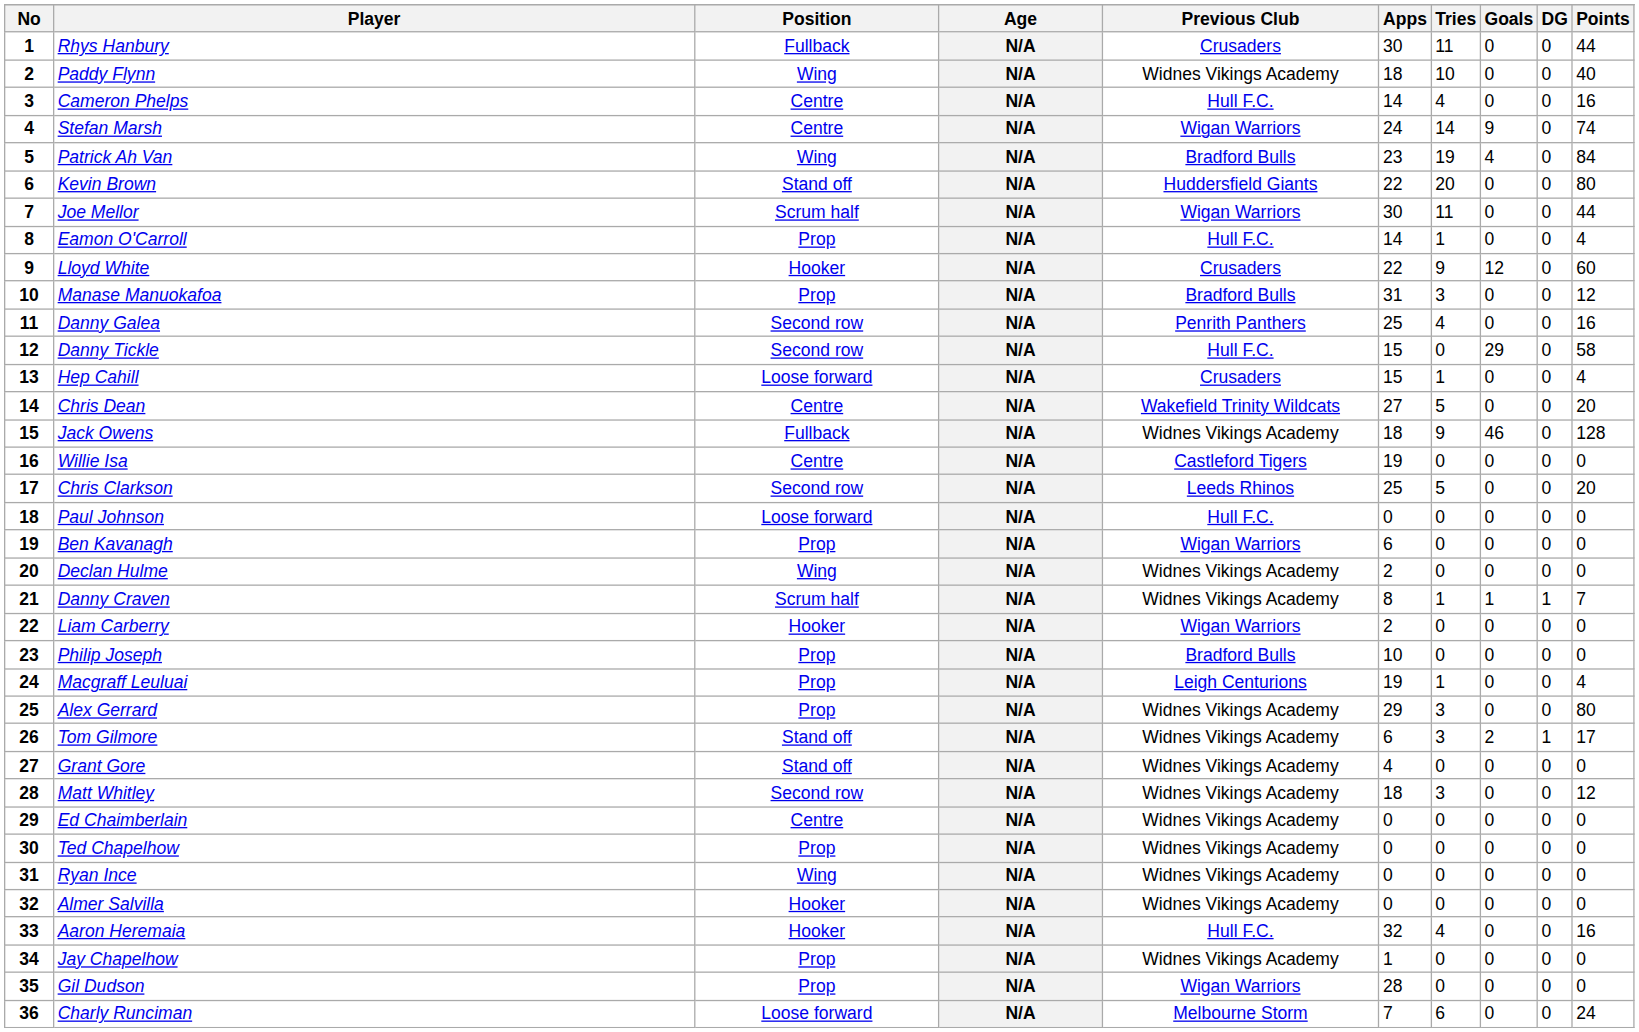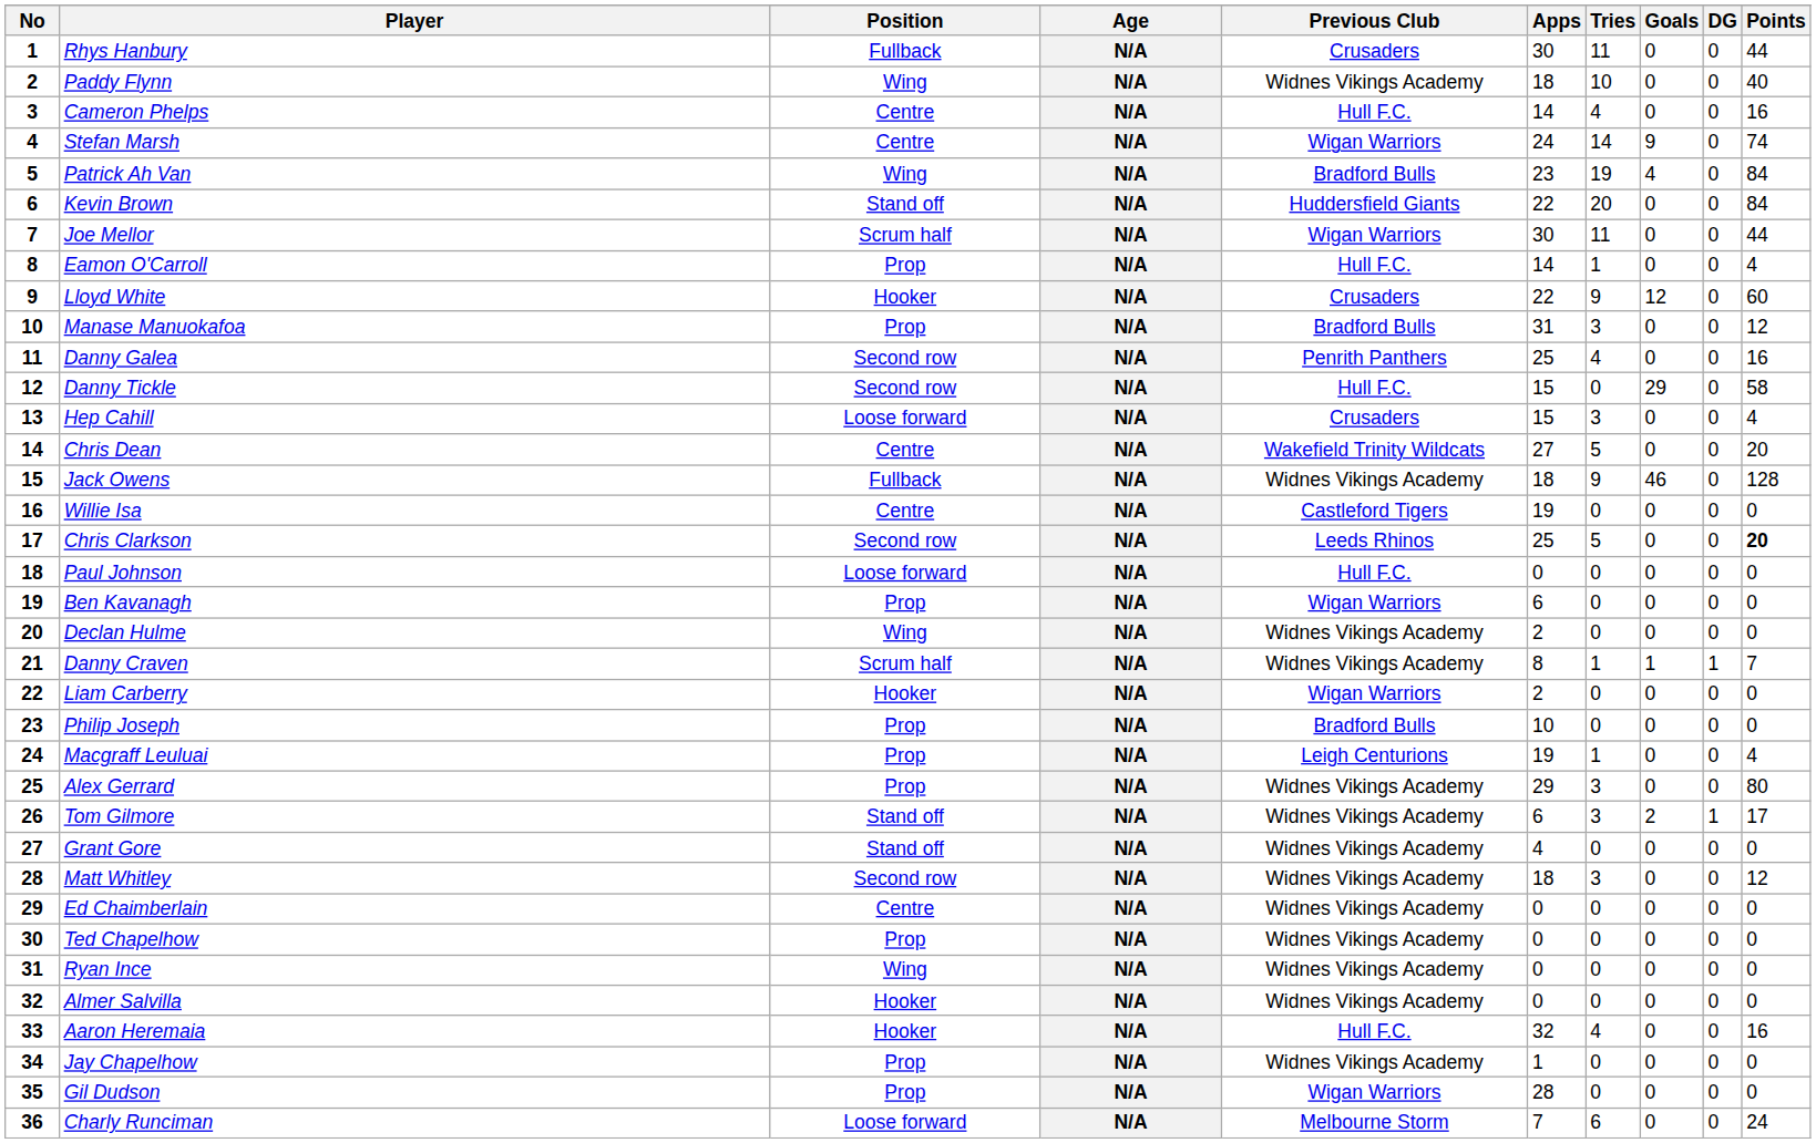 <table class="wikitable sortable" width="100%" style="font-size:85%">
 <tr bgcolor="#efefef">
 </tr>
 <tr bgcolor="#efefef">
 <th width=3%>No</th>
 <th !width=47%>Player</th>
 <th width=15%>Position</th>
 <th width=1%>Age</th>
 <th width=17%>Previous Club</th>
 <th width="20">Apps</th>
 <th width="20">Tries</th>
 <th width="20">Goals</th>
 <th width="20">DG</th>
 <th width="20">Points</th>
 </tr>
 <tr bgcolor=#FFFFFF>
 <td align=center><strong>1</strong></td>
 <td><em><a href='#'>Rhys Hanbury</a></em></td>
 <td align=center><a href='#'>Fullback</a></td>
 <th width=10%>N/A</th>
 <td align=center><a href='#'>Crusaders</a></td>
 <td align=centre>30</td>
 <td align=centre>11</td>
 <td align=centre>0</td>
 <td align=centre>0</td>
 <td align=centre>44</td>
 </tr>
 <tr bgcolor=#FFFFFF>
 <td align=center><strong>2</strong></td>
 <td><em><a href='#'>Paddy Flynn</a></em></td>
 <td align=center><a href='#'>Wing</a></td>
 <th width=10%>N/A</th>
 <td align=center>Widnes Vikings Academy</td>
 <td align=centre>18</td>
 <td align=centre>10</td>
 <td align=centre>0</td>
 <td align=centre>0</td>
 <td align=centre>40</td>
 </tr>
 <tr bgcolor=#FFFFFF>
 <td align=center><strong>3</strong></td>
 <td><em><a href='#'>Cameron Phelps</a></em></td>
 <td align=center><a href='#'>Centre</a></td>
 <th width=10%>N/A</th>
 <td align=center><a href='#'>Hull F.C.</a></td>
 <td align=centre>14</td>
 <td align=centre>4</td>
 <td align=centre>0</td>
 <td align=centre>0</td>
 <td align=centre>16</td>
 </tr>
 <tr bgcolor=#FFFFFF>
 <td align=center><strong>4</strong></td>
 <td><em><a href='#'>Stefan Marsh</a></em></td>
 <td align=center><a href='#'>Centre</a></td>
 <th width=10%>N/A</th>
 <td align=center><a href='#'>Wigan Warriors</a></td>
 <td align=centre>24</td>
 <td align=centre>14</td>
 <td align=centre>9</td>
 <td align=centre>0</td>
 <td align=centre>74</td>
 </tr>
 <tr bgcolor=#FFFFFF>
 <td align=center><strong>5</strong></td>
 <td><em><a href='#'>Patrick Ah Van</a></em></td>
 <td align=center><a href='#'>Wing</a></td>
 <th width=10%>N/A</th>
 <td align=center><a href='#'>Bradford Bulls</a></td>
 <td align=centre>23</td>
 <td align=centre>19</td>
 <td align=centre>4</td>
 <td align=centre>0</td>
 <td align=centre>84</td>
 </tr>
 <tr bgcolor=#FFFFFF>
 <td align=center><strong>6</strong></td>
 <td><em><a href='#'>Kevin Brown</a></em></td>
 <td align=center><a href='#'>Stand off</a></td>
 <th width=10%>N/A</th>
 <td align=center><a href='#'>Huddersfield Giants</a></td>
 <td align=centre>22</td>
 <td align=centre>20</td>
 <td align=centre>0</td>
 <td align=centre>0</td>
-<td align=centre>80</td>
+<td align=centre>84</td>
 </tr>
 <tr bgcolor=#FFFFFF>
 <td align=center><strong>7</strong></td>
 <td><em><a href='#'>Joe Mellor</a></em></td>
 <td align=center><a href='#'>Scrum half</a></td>
 <th width=10%>N/A</th>
 <td align=center><a href='#'>Wigan Warriors</a></td>
 <td align=centre>30</td>
 <td align=centre>11</td>
 <td align=centre>0</td>
 <td align=centre>0</td>
 <td align=centre>44</td>
 </tr>
 <tr bgcolor=#FFFFFF>
 <td align=center><strong>8</strong></td>
 <td><em><a href='#'>Eamon O'Carroll</a></em></td>
 <td align=center><a href='#'>Prop</a></td>
 <th width=10%>N/A</th>
 <td align=center><a href='#'>Hull F.C.</a></td>
 <td align=centre>14</td>
 <td align=centre>1</td>
 <td align=centre>0</td>
 <td align=centre>0</td>
 <td align=centre>4</td>
 </tr>
 <tr bgcolor=#FFFFFF>
 <td align=center><strong>9</strong></td>
 <td><em><a href='#'>Lloyd White</a></em></td>
 <td align=center><a href='#'>Hooker</a></td>
 <th width=10%>N/A</th>
 <td align=center><a href='#'>Crusaders</a></td>
 <td align=centre>22</td>
 <td align=centre>9</td>
 <td align=centre>12</td>
 <td align=centre>0</td>
 <td align=centre>60</td>
 </tr>
 <tr bgcolor=#FFFFFF>
 <td align=center><strong>10</strong></td>
 <td><em><a href='#'>Manase Manuokafoa</a></em></td>
 <td align=center><a href='#'>Prop</a></td>
 <th width=10%>N/A</th>
 <td align=center><a href='#'>Bradford Bulls</a></td>
 <td align=centre>31</td>
 <td align=centre>3</td>
 <td align=centre>0</td>
 <td align=centre>0</td>
 <td align=centre>12</td>
 </tr>
 <tr bgcolor=#FFFFFF>
 <td align=center><strong>11</strong></td>
 <td><em><a href='#'>Danny Galea</a></em></td>
 <td align=center><a href='#'>Second row</a></td>
 <th width=10%>N/A</th>
 <td align=center><a href='#'>Penrith Panthers</a></td>
 <td align=centre>25</td>
 <td align=centre>4</td>
 <td align=centre>0</td>
 <td align=centre>0</td>
 <td align=centre>16</td>
 </tr>
 <tr bgcolor=#FFFFFF>
 <td align=center><strong>12</strong></td>
 <td><em><a href='#'>Danny Tickle</a></em></td>
 <td align=center><a href='#'>Second row</a></td>
 <th width=10%>N/A</th>
 <td align=center><a href='#'>Hull F.C.</a></td>
 <td align=centre>15</td>
 <td align=centre>0</td>
 <td align=centre>29</td>
 <td align=centre>0</td>
 <td align=centre>58</td>
 </tr>
 <tr bgcolor=#FFFFFF>
 <td align=center><strong>13</strong></td>
 <td><em><a href='#'>Hep Cahill</a></em></td>
 <td align=center><a href='#'>Loose forward</a></td>
 <th width=10%>N/A</th>
 <td align=center><a href='#'>Crusaders</a></td>
 <td align=centre>15</td>
-<td align=centre>1</td>
+<td align=centre>3</td>
 <td align=centre>0</td>
 <td align=centre>0</td>
 <td align=centre>4</td>
 </tr>
 <tr bgcolor=#FFFFFF>
 <td align=center><strong>14</strong></td>
 <td><em><a href='#'>Chris Dean</a></em></td>
 <td align=center><a href='#'>Centre</a></td>
 <th width=10%>N/A</th>
 <td align=center><a href='#'>Wakefield Trinity Wildcats</a></td>
 <td align=centre>27</td>
 <td align=centre>5</td>
 <td align=centre>0</td>
 <td align=centre>0</td>
 <td align=centre>20</td>
 </tr>
 <tr bgcolor=#FFFFFF>
 <td align=center><strong>15</strong></td>
 <td><em><a href='#'>Jack Owens</a></em></td>
 <td align=center><a href='#'>Fullback</a></td>
 <th width=10%>N/A</th>
 <td align=center>Widnes Vikings Academy</td>
 <td align=centre>18</td>
 <td align=centre>9</td>
 <td align=centre>46</td>
 <td align=centre>0</td>
 <td align=centre>128</td>
 </tr>
 <tr bgcolor=#FFFFFF>
 <td align=center><strong>16</strong></td>
 <td><em><a href='#'>Willie Isa</a></em></td>
 <td align=center><a href='#'>Centre</a></td>
 <th width=10%>N/A</th>
 <td align=center><a href='#'>Castleford Tigers</a></td>
 <td align=centre>19</td>
 <td align=centre>0</td>
 <td align=centre>0</td>
 <td align=centre>0</td>
 <td align=centre>0</td>
 </tr>
 <tr bgcolor=#FFFFFF>
 <td align=center><strong>17</strong></td>
 <td><em><a href='#'>Chris Clarkson</a></em></td>
 <td align=center><a href='#'>Second row</a></td>
 <th width=10%>N/A</th>
 <td align=center><a href='#'>Leeds Rhinos</a></td>
 <td align=centre>25</td>
 <td align=centre>5</td>
 <td align=centre>0</td>
 <td align=centre>0</td>
-<td align=centre>20</td>
+<td align=centre><strong>20</strong></td>
 </tr>
 <tr bgcolor=#FFFFFF>
 <td align=center><strong>18</strong></td>
 <td><em><a href='#'>Paul Johnson</a></em></td>
 <td align=center><a href='#'>Loose forward</a></td>
 <th width=10%>N/A</th>
 <td align=center><a href='#'>Hull F.C.</a></td>
 <td align=centre>0</td>
 <td align=centre>0</td>
 <td align=centre>0</td>
 <td align=centre>0</td>
 <td align=centre>0</td>
 </tr>
 <tr bgcolor=#FFFFFF>
 <td align=center><strong>19</strong></td>
 <td><em><a href='#'>Ben Kavanagh</a></em></td>
 <td align=center><a href='#'>Prop</a></td>
 <th width=10%>N/A</th>
 <td align=center><a href='#'>Wigan Warriors</a></td>
 <td align=centre>6</td>
 <td align=centre>0</td>
 <td align=centre>0</td>
 <td align=centre>0</td>
 <td align=centre>0</td>
 </tr>
 <tr bgcolor=#FFFFFF>
 <td align=center><strong>20</strong></td>
 <td><em><a href='#'>Declan Hulme</a></em></td>
 <td align=center><a href='#'>Wing</a></td>
 <th width=10%>N/A</th>
 <td align=center>Widnes Vikings Academy</td>
 <td align=centre>2</td>
 <td align=centre>0</td>
 <td align=centre>0</td>
 <td align=centre>0</td>
 <td align=centre>0</td>
 </tr>
 <tr bgcolor=#FFFFFF>
 <td align=center><strong>21</strong></td>
 <td><em><a href='#'>Danny Craven</a></em></td>
 <td align=center><a href='#'>Scrum half</a></td>
 <th width=10%>N/A</th>
 <td align=center>Widnes Vikings Academy</td>
 <td align=centre>8</td>
 <td align=centre>1</td>
 <td align=centre>1</td>
 <td align=centre>1</td>
 <td align=centre>7</td>
 </tr>
 <tr bgcolor=#FFFFFF>
 <td align=center><strong>22</strong></td>
 <td><em><a href='#'>Liam Carberry</a></em></td>
 <td align=center><a href='#'>Hooker</a></td>
 <th width=10%>N/A</th>
 <td align=center><a href='#'>Wigan Warriors</a></td>
 <td align=centre>2</td>
 <td align=centre>0</td>
 <td align=centre>0</td>
 <td align=centre>0</td>
 <td align=centre>0</td>
 </tr>
 <tr bgcolor=#FFFFFF>
 <td align=center><strong>23</strong></td>
 <td><em><a href='#'>Philip Joseph</a></em></td>
 <td align=center><a href='#'>Prop</a></td>
 <th width=10%>N/A</th>
 <td align=center><a href='#'>Bradford Bulls</a></td>
 <td align=centre>10</td>
 <td align=centre>0</td>
 <td align=centre>0</td>
 <td align=centre>0</td>
 <td align=centre>0</td>
 </tr>
 <tr bgcolor=#FFFFFF>
 <td align=center><strong>24</strong></td>
 <td><em><a href='#'>Macgraff Leuluai</a></em></td>
 <td align=center><a href='#'>Prop</a></td>
 <th width=10%>N/A</th>
 <td align=center><a href='#'>Leigh Centurions</a></td>
 <td align=centre>19</td>
 <td align=centre>1</td>
 <td align=centre>0</td>
 <td align=centre>0</td>
 <td align=centre>4</td>
 </tr>
 <tr bgcolor=#FFFFFF>
 <td align=center><strong>25</strong></td>
 <td><em><a href='#'>Alex Gerrard</a></em></td>
 <td align=center><a href='#'>Prop</a></td>
 <th width=10%>N/A</th>
 <td align=center>Widnes Vikings Academy</td>
 <td align=centre>29</td>
 <td align=centre>3</td>
 <td align=centre>0</td>
 <td align=centre>0</td>
 <td align=centre>80</td>
 </tr>
 <tr bgcolor=#FFFFFF>
 <td align=center><strong>26</strong></td>
 <td><em><a href='#'>Tom Gilmore</a></em></td>
 <td align=center><a href='#'>Stand off</a></td>
 <th width=10%>N/A</th>
 <td align=center>Widnes Vikings Academy</td>
 <td align=centre>6</td>
 <td align=centre>3</td>
 <td align=centre>2</td>
 <td align=centre>1</td>
 <td align=centre>17</td>
 </tr>
 <tr bgcolor=#FFFFFF>
 <td align=center><strong>27</strong></td>
 <td><em><a href='#'>Grant Gore</a></em></td>
 <td align=center><a href='#'>Stand off</a></td>
 <th width=10%>N/A</th>
 <td align=center>Widnes Vikings Academy</td>
 <td align=centre>4</td>
 <td align=centre>0</td>
 <td align=centre>0</td>
 <td align=centre>0</td>
 <td align=centre>0</td>
 </tr>
 <tr bgcolor=#FFFFFF>
 <td align=center><strong>28</strong></td>
 <td><em><a href='#'>Matt Whitley</a></em></td>
 <td align=center><a href='#'>Second row</a></td>
 <th width=10%>N/A</th>
 <td align=center>Widnes Vikings Academy</td>
 <td align=centre>18</td>
 <td align=centre>3</td>
 <td align=centre>0</td>
 <td align=centre>0</td>
 <td align=centre>12</td>
 </tr>
 <tr bgcolor=#FFFFFF>
 <td align=center><strong>29</strong></td>
 <td><em><a href='#'>Ed Chaimberlain</a></em></td>
 <td align=center><a href='#'>Centre</a></td>
 <th width=10%>N/A</th>
 <td align=center>Widnes Vikings Academy</td>
 <td align=centre>0</td>
 <td align=centre>0</td>
 <td align=centre>0</td>
 <td align=centre>0</td>
 <td align=centre>0</td>
 </tr>
 <tr bgcolor=#FFFFFF>
 <td align=center><strong>30</strong></td>
 <td><em><a href='#'>Ted Chapelhow</a></em></td>
 <td align=center><a href='#'>Prop</a></td>
 <th width=10%>N/A</th>
 <td align=center>Widnes Vikings Academy</td>
 <td align=centre>0</td>
 <td align=centre>0</td>
 <td align=centre>0</td>
 <td align=centre>0</td>
 <td align=centre>0</td>
 </tr>
 <tr bgcolor=#FFFFFF>
 <td align=center><strong>31</strong></td>
 <td><em><a href='#'>Ryan Ince</a></em></td>
 <td align=center><a href='#'>Wing</a></td>
 <th width=10%>N/A</th>
 <td align=center>Widnes Vikings Academy</td>
 <td align=centre>0</td>
 <td align=centre>0</td>
 <td align=centre>0</td>
 <td align=centre>0</td>
 <td align=centre>0</td>
 </tr>
 <tr bgcolor=#FFFFFF>
 <td align=center><strong>32</strong></td>
 <td><em><a href='#'>Almer Salvilla</a></em></td>
 <td align=center><a href='#'>Hooker</a></td>
 <th width=10%>N/A</th>
 <td align=center>Widnes Vikings Academy</td>
 <td align=centre>0</td>
 <td align=centre>0</td>
 <td align=centre>0</td>
 <td align=centre>0</td>
 <td align=centre>0</td>
 </tr>
 <tr bgcolor=#FFFFFF>
 <td align=center><strong>33</strong></td>
 <td><em><a href='#'>Aaron Heremaia</a></em></td>
 <td align=center><a href='#'>Hooker</a></td>
 <th width=10%>N/A</th>
 <td align=center><a href='#'>Hull F.C.</a></td>
 <td align=centre>32</td>
 <td align=centre>4</td>
 <td align=centre>0</td>
 <td align=centre>0</td>
 <td align=centre>16</td>
 </tr>
 <tr bgcolor=#FFFFFF>
 <td align=center><strong>34</strong></td>
 <td><em><a href='#'>Jay Chapelhow</a></em></td>
 <td align=center><a href='#'>Prop</a></td>
 <th width=10%>N/A</th>
 <td align=center>Widnes Vikings Academy</td>
 <td align=centre>1</td>
 <td align=centre>0</td>
 <td align=centre>0</td>
 <td align=centre>0</td>
 <td align=centre>0</td>
 </tr>
 <tr bgcolor=#FFFFFF>
 <td align=center><strong>35</strong></td>
 <td><em><a href='#'>Gil Dudson</a></em></td>
 <td align=center><a href='#'>Prop</a></td>
 <th width=10%>N/A</th>
 <td align=center><a href='#'>Wigan Warriors</a></td>
 <td align=centre>28</td>
 <td align=centre>0</td>
 <td align=centre>0</td>
 <td align=centre>0</td>
 <td align=centre>0</td>
 </tr>
 <tr bgcolor=#FFFFFF>
 <td align=center><strong>36</strong></td>
 <td><em><a href='#'>Charly Runciman</a></em></td>
 <td align=center><a href='#'>Loose forward</a></td>
 <th width=10%>N/A</th>
 <td align=center><a href='#'>Melbourne Storm</a></td>
 <td align=centre>7</td>
 <td align=centre>6</td>
 <td align=centre>0</td>
 <td align=centre>0</td>
 <td align=centre>24</td>
 </tr>
 </table>
